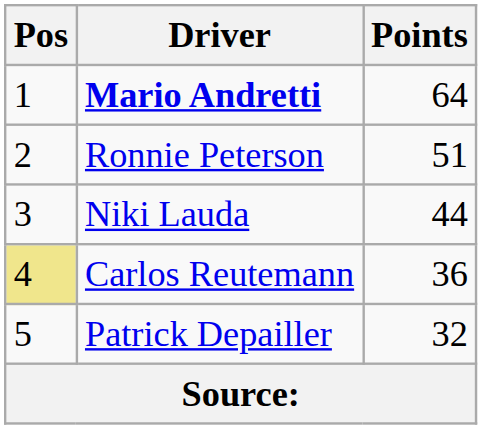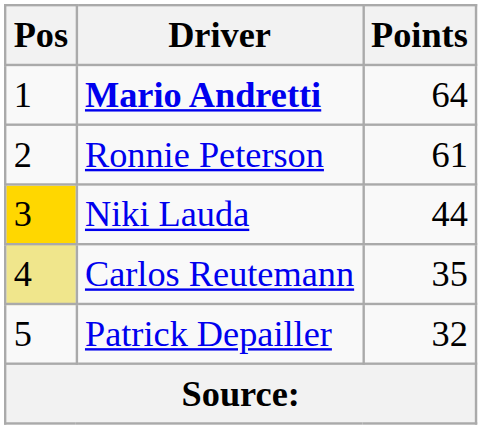 <table class="wikitable" style="font-size: 95%;">
 <tr>
 <th>Pos</th>
 <th>Driver</th>
 <th>Points</th>
 </tr>
 <tr>
 <td>1</td>
 <td> <strong><a href='#'>Mario Andretti</a></strong></td>
 <td align="right">64</td>
 </tr>
 <tr>
 <td>2</td>
 <td> <a href='#'>Ronnie Peterson</a></td>
-<td align="right">51</td>
+<td align="right">61</td>
 </tr>
 <tr>
-<td>3</td>
+<td style="background: gold;">3</td>
 <td> <a href='#'>Niki Lauda</a></td>
 <td align="right">44</td>
 </tr>
 <tr>
 <td style="background: khaki;">4</td>
 <td> <a href='#'>Carlos Reutemann</a></td>
-<td align="right">36</td>
+<td align="right">35</td>
 </tr>
 <tr>
 <td>5</td>
 <td> <a href='#'>Patrick Depailler</a></td>
 <td align="right">32</td>
 </tr>
 <tr>
 <th colspan=4>Source:</th>
 </tr>
 </table>
